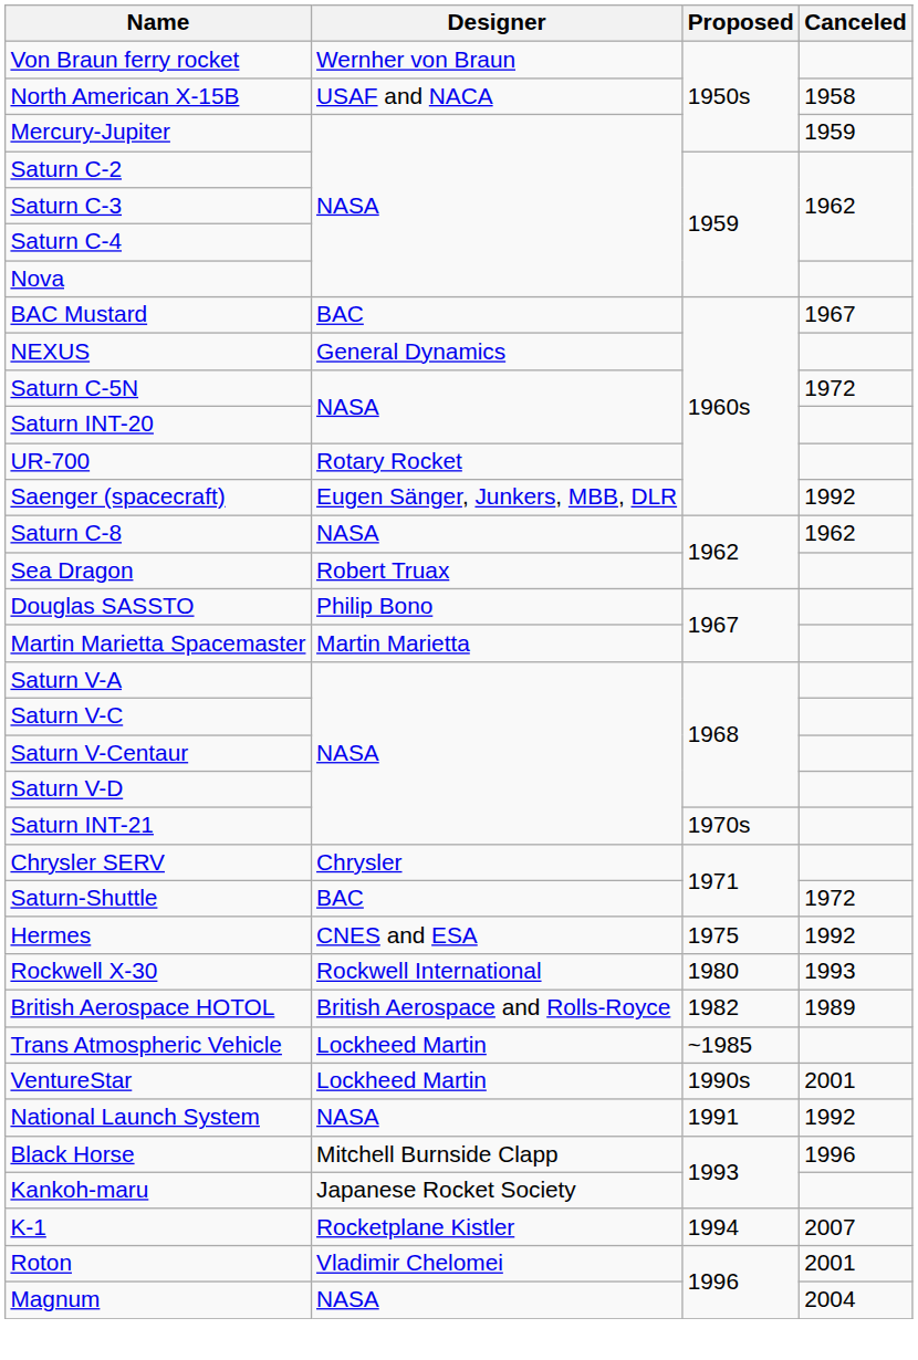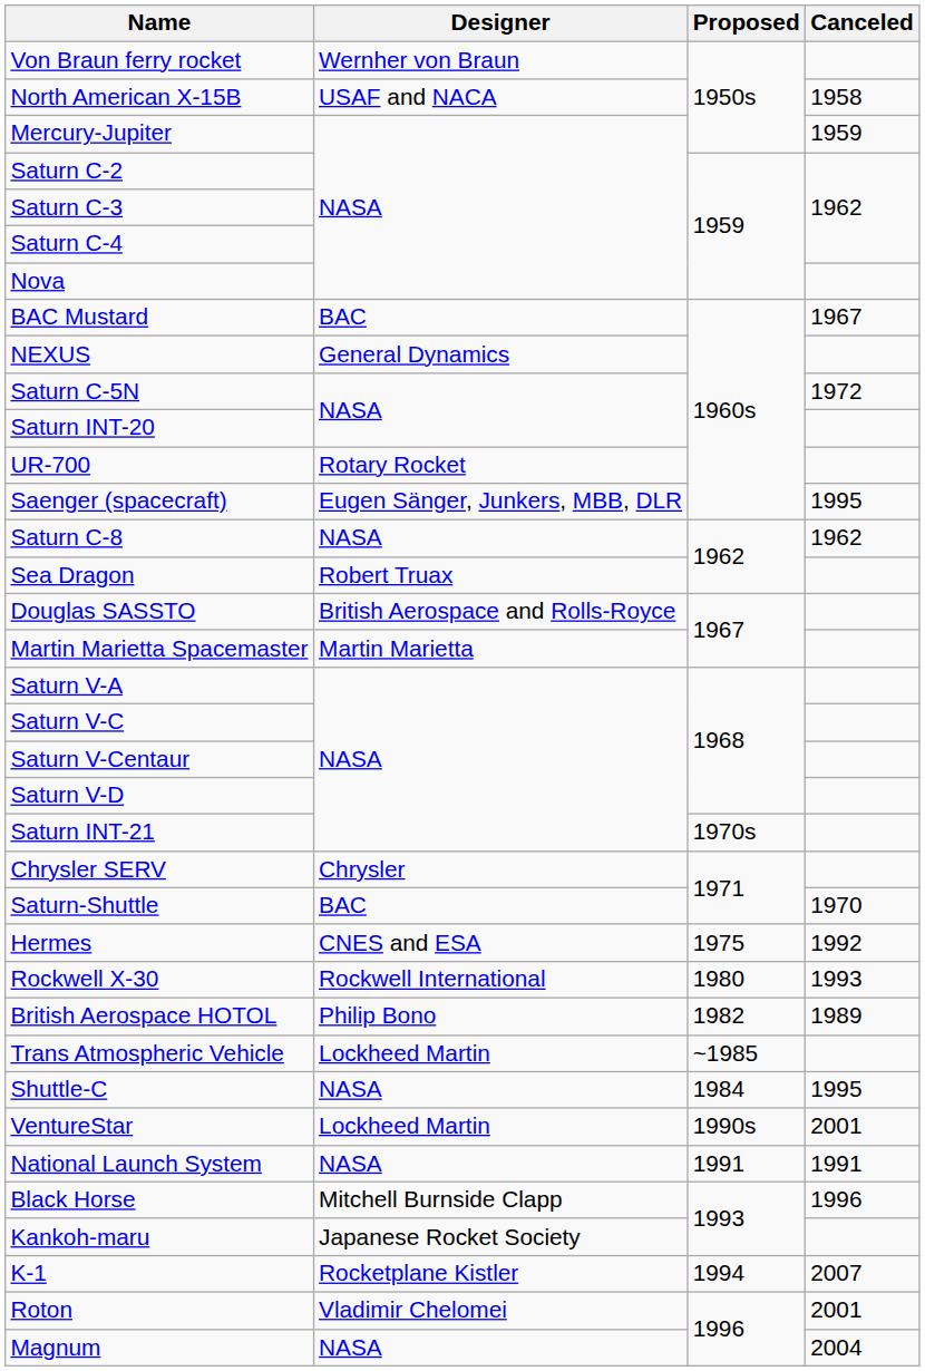 <table class="wikitable sortable sticky-header">
 <tr>
 <th>Name</th>
 <th>Designer</th>
 <th>Proposed</th>
 <th>Canceled</th>
 </tr>
 <tr>
 <td><a href='#'>Von Braun ferry rocket</a></td>
 <td><a href='#'>Wernher von Braun</a></td>
 <td rowspan=3>1950s</td>
 <td></td>
 </tr>
 <tr>
 <td><a href='#'>North American X-15B</a></td>
 <td><a href='#'>USAF</a> and <a href='#'>NACA</a></td>
 <td>1958</td>
 </tr>
 <tr>
 <td><a href='#'>Mercury-Jupiter</a></td>
 <td rowspan=5><a href='#'>NASA</a></td>
 <td>1959</td>
 </tr>
 <tr>
 <td><a href='#'>Saturn C-2</a></td>
 <td rowspan=4>1959</td>
 <td rowspan=3>1962</td>
 </tr>
 <tr>
 <td><a href='#'>Saturn C-3</a></td>
 </tr>
 <tr>
 <td><a href='#'>Saturn C-4</a></td>
 </tr>
 <tr>
 <td><a href='#'>Nova</a></td>
 <td></td>
 </tr>
 <tr>
 <td><a href='#'>BAC Mustard</a></td>
 <td><a href='#'>BAC</a></td>
 <td rowspan=6>1960s</td>
 <td>1967</td>
 </tr>
 <tr>
 <td><a href='#'>NEXUS</a></td>
 <td><a href='#'>General Dynamics</a></td>
 <td></td>
 </tr>
 <tr>
 <td><a href='#'>Saturn C-5N</a></td>
 <td rowspan=2><a href='#'>NASA</a></td>
 <td>1972</td>
 </tr>
 <tr>
 <td><a href='#'>Saturn INT-20</a></td>
 <td></td>
 </tr>
 <tr>
 <td><a href='#'>UR-700</a></td>
 <td><a href='#'>Rotary Rocket</a></td>
 <td></td>
 </tr>
 <tr>
 <td><a href='#'>Saenger (spacecraft)</a></td>
 <td><a href='#'>Eugen Sänger</a>, <a href='#'>Junkers</a>, <a href='#'> MBB</a>, <a href='#'>DLR</a></td>
-<td>1992</td>
+<td>1995</td>
 </tr>
 <tr>
 <td><a href='#'>Saturn C-8</a></td>
 <td><a href='#'>NASA</a></td>
 <td rowspan=2>1962</td>
 <td>1962</td>
 </tr>
 <tr>
 <td><a href='#'>Sea Dragon</a></td>
 <td><a href='#'>Robert Truax</a></td>
 <td></td>
 </tr>
 <tr>
 <td><a href='#'>Douglas SASSTO</a></td>
-<td><a href='#'>Philip Bono</a></td>
+<td><a href='#'>British Aerospace</a> and <a href='#'>Rolls-Royce</a></td>
 <td rowspan=2>1967</td>
 <td></td>
 </tr>
 <tr>
 <td><a href='#'>Martin Marietta Spacemaster</a></td>
 <td><a href='#'>Martin Marietta</a></td>
 <td></td>
 </tr>
 <tr>
 <td><a href='#'>Saturn V-A</a></td>
 <td rowspan=5><a href='#'>NASA</a></td>
 <td rowspan=4>1968</td>
 <td></td>
 </tr>
 <tr>
 <td><a href='#'>Saturn V-C</a></td>
 <td></td>
 </tr>
 <tr>
 <td><a href='#'>Saturn V-Centaur</a></td>
 <td></td>
 </tr>
 <tr>
 <td><a href='#'>Saturn V-D</a></td>
 <td></td>
 </tr>
 <tr>
 <td><a href='#'>Saturn INT-21</a></td>
 <td>1970s</td>
 <td></td>
 </tr>
 <tr>
 <td><a href='#'>Chrysler SERV</a></td>
 <td><a href='#'>Chrysler</a></td>
 <td rowspan=2>1971</td>
 <td></td>
 </tr>
 <tr>
 <td><a href='#'>Saturn-Shuttle</a></td>
 <td><a href='#'>BAC</a></td>
-<td>1972</td>
+<td>1970</td>
 </tr>
 <tr>
 <td><a href='#'>Hermes</a></td>
 <td><a href='#'>CNES</a> and <a href='#'>ESA</a></td>
 <td>1975</td>
 <td>1992</td>
 </tr>
 <tr>
 <td><a href='#'>Rockwell X-30</a></td>
 <td><a href='#'>Rockwell International</a></td>
 <td>1980</td>
 <td>1993</td>
 </tr>
 <tr>
 <td><a href='#'>British Aerospace HOTOL</a></td>
-<td><a href='#'>British Aerospace</a> and <a href='#'>Rolls-Royce</a></td>
+<td><a href='#'>Philip Bono</a></td>
 <td>1982</td>
 <td>1989</td>
 </tr>
 <tr>
 <td><a href='#'>Trans Atmospheric Vehicle</a></td>
 <td><a href='#'>Lockheed Martin</a></td>
 <td>~1985</td>
 <td></td>
+</tr>
+<tr>
+<td><a href='#'>Shuttle-C</a></td>
+<td><a href='#'>NASA</a></td>
+<td>1984</td>
+<td>1995</td>
 </tr>
 <tr>
 <td><a href='#'>VentureStar</a></td>
 <td><a href='#'>Lockheed Martin</a></td>
 <td>1990s</td>
 <td>2001</td>
 </tr>
 <tr>
 <td><a href='#'>National Launch System</a></td>
 <td><a href='#'>NASA</a></td>
 <td>1991</td>
-<td>1992</td>
+<td>1991</td>
 </tr>
 <tr>
 <td><a href='#'>Black Horse</a></td>
 <td>Mitchell Burnside Clapp</td>
 <td rowspan=2>1993</td>
 <td>1996</td>
 </tr>
 <tr>
 <td><a href='#'>Kankoh-maru</a></td>
 <td>Japanese Rocket Society</td>
 <td></td>
 </tr>
 <tr>
 <td><a href='#'>K-1</a></td>
 <td><a href='#'>Rocketplane Kistler</a></td>
 <td>1994</td>
 <td>2007</td>
 </tr>
 <tr>
 <td><a href='#'>Roton</a></td>
 <td><a href='#'>Vladimir Chelomei</a></td>
 <td rowspan=2>1996</td>
 <td>2001</td>
 </tr>
 <tr>
 <td><a href='#'>Magnum</a></td>
 <td><a href='#'>NASA</a></td>
 <td>2004</td>
 </tr>
 </table>
